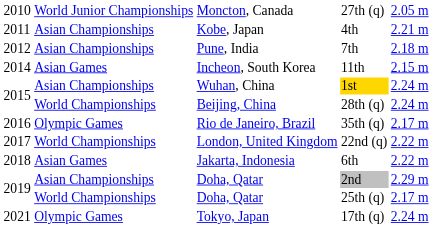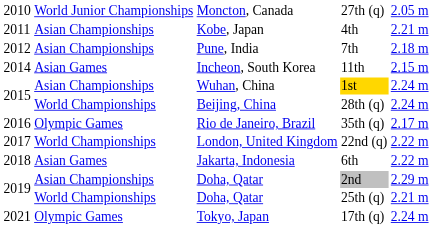 <table>
 <tr>
 <td>2010</td>
 <td><a href='#'>World Junior Championships</a></td>
 <td><a href='#'>Moncton</a>, Canada</td>
 <td>27th (q)</td>
 <td><a href='#'>2.05 m</a></td>
 </tr>
 <tr>
 <td>2011</td>
 <td><a href='#'>Asian Championships</a></td>
 <td><a href='#'>Kobe</a>, Japan</td>
 <td>4th</td>
 <td><a href='#'>2.21 m</a></td>
 </tr>
 <tr>
 <td>2012</td>
 <td><a href='#'>Asian Championships</a></td>
 <td><a href='#'>Pune</a>, India</td>
 <td>7th</td>
 <td><a href='#'>2.18 m</a></td>
 </tr>
 <tr>
 <td>2014</td>
 <td><a href='#'>Asian Games</a></td>
 <td><a href='#'>Incheon</a>, South Korea</td>
 <td>11th</td>
 <td><a href='#'>2.15 m</a></td>
 </tr>
 <tr>
 <td rowspan=2>2015</td>
 <td><a href='#'>Asian Championships</a></td>
 <td><a href='#'>Wuhan</a>, China</td>
 <td bgcolor=gold>1st</td>
 <td><a href='#'>2.24 m</a></td>
 </tr>
 <tr>
 <td><a href='#'>World Championships</a></td>
 <td><a href='#'>Beijing, China</a></td>
 <td>28th (q)</td>
 <td><a href='#'>2.24 m</a></td>
 </tr>
 <tr>
 <td>2016</td>
 <td><a href='#'>Olympic Games</a></td>
 <td><a href='#'>Rio de Janeiro, Brazil</a></td>
 <td>35th (q)</td>
 <td><a href='#'>2.17 m</a></td>
 </tr>
 <tr>
 <td>2017</td>
 <td><a href='#'>World Championships</a></td>
 <td><a href='#'>London, United Kingdom</a></td>
 <td>22nd (q)</td>
 <td><a href='#'>2.22 m</a></td>
 </tr>
 <tr>
 <td>2018</td>
 <td><a href='#'>Asian Games</a></td>
 <td><a href='#'>Jakarta, Indonesia</a></td>
 <td>6th</td>
 <td><a href='#'>2.22 m</a></td>
 </tr>
 <tr>
 <td rowspan=2>2019</td>
 <td><a href='#'>Asian Championships</a></td>
 <td><a href='#'>Doha, Qatar</a></td>
 <td bgcolor=silver>2nd</td>
 <td><a href='#'>2.29 m</a></td>
 </tr>
 <tr>
 <td><a href='#'>World Championships</a></td>
 <td><a href='#'>Doha, Qatar</a></td>
 <td>25th (q)</td>
-<td><a href='#'>2.17 m</a></td>
+<td><a href='#'>2.21 m</a></td>
 </tr>
 <tr>
 <td>2021</td>
 <td><a href='#'>Olympic Games</a></td>
 <td><a href='#'>Tokyo, Japan</a></td>
 <td>17th (q)</td>
 <td><a href='#'>2.24 m</a></td>
 </tr>
 </table>
